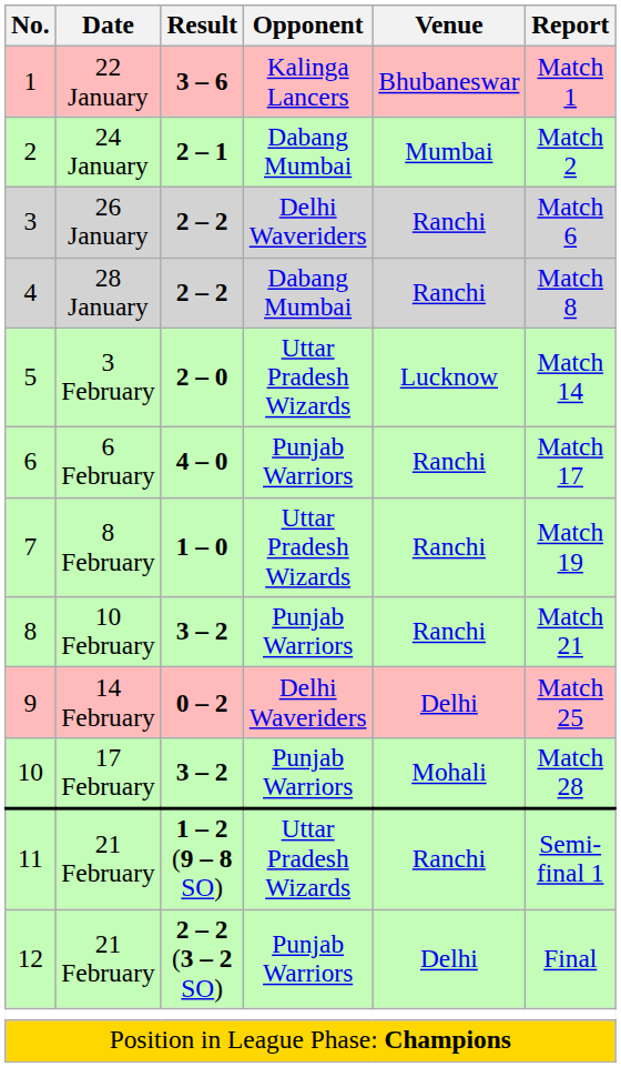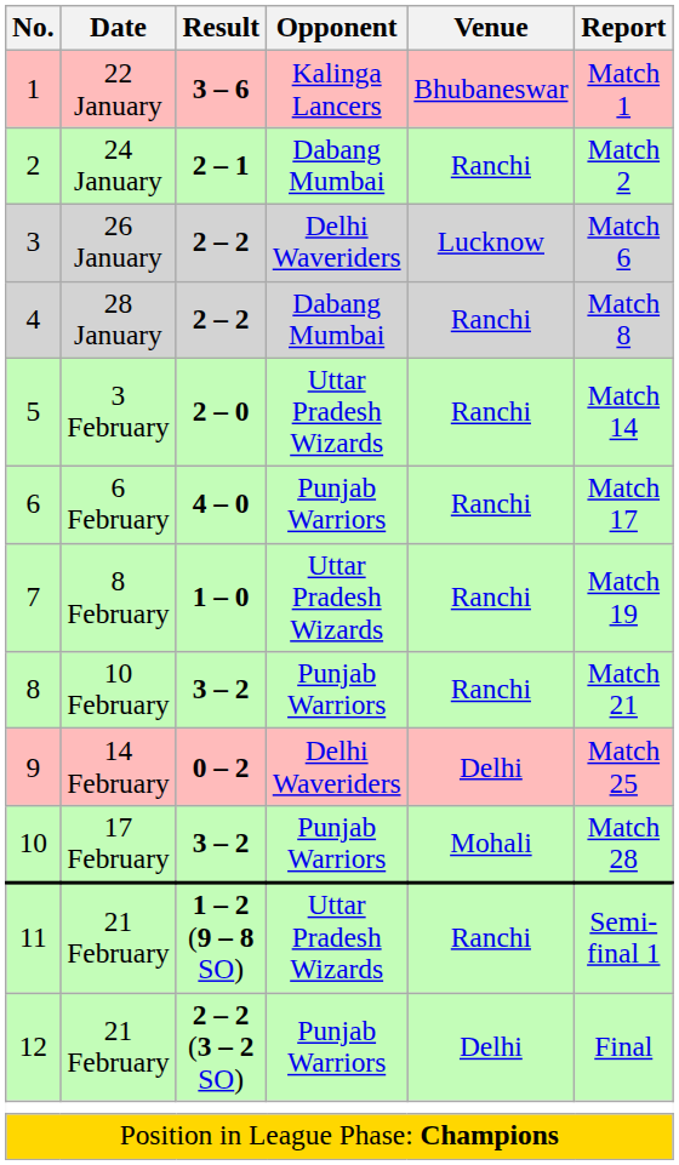 <table class=wikitable style="width:60%;text-align:center; border:none">
 <tr>
 <th>No.</th>
 <th>Date</th>
 <th>Result</th>
 <th>Opponent</th>
 <th>Venue</th>
 <th>Report</th>
 </tr>
 <tr style="background:#fbb;">
 <td>1</td>
 <td>22 January</td>
 <td><strong>3 – 6</strong></td>
 <td><a href='#'>Kalinga Lancers</a></td>
 <td><a href='#'>Bhubaneswar</a></td>
 <td><a href='#'>Match 1</a></td>
 </tr>
 <tr style="background:#c3fdb8;">
 <td>2</td>
 <td>24 January</td>
 <td><strong>2 – 1</strong></td>
 <td><a href='#'>Dabang Mumbai</a></td>
-<td><a href='#'>Mumbai</a></td>
+<td><a href='#'>Ranchi</a></td>
 <td><a href='#'>Match 2</a></td>
 </tr>
 <tr style="background:#d3d3d3;">
 <td>3</td>
 <td>26 January</td>
 <td><strong>2 – 2</strong></td>
 <td><a href='#'>Delhi Waveriders</a></td>
-<td><a href='#'>Ranchi</a></td>
+<td><a href='#'>Lucknow</a></td>
 <td><a href='#'>Match 6</a></td>
 </tr>
 <tr style="background:#d3d3d3;">
 <td>4</td>
 <td>28 January</td>
 <td><strong>2 – 2</strong></td>
 <td><a href='#'>Dabang Mumbai</a></td>
 <td><a href='#'>Ranchi</a></td>
 <td><a href='#'>Match 8</a></td>
 </tr>
 <tr style="background:#c3fdb8;">
 <td>5</td>
 <td>3 February</td>
 <td><strong>2 – 0</strong></td>
 <td><a href='#'>Uttar Pradesh Wizards</a></td>
-<td><a href='#'>Lucknow</a></td>
+<td><a href='#'>Ranchi</a></td>
 <td><a href='#'>Match 14</a></td>
 </tr>
 <tr style="background:#c3fdb8;">
 <td>6</td>
 <td>6 February</td>
 <td><strong>4 – 0</strong></td>
 <td><a href='#'>Punjab Warriors</a></td>
 <td><a href='#'>Ranchi</a></td>
 <td><a href='#'>Match 17</a></td>
 </tr>
 <tr style="background:#c3fdb8;">
 <td>7</td>
 <td>8 February</td>
 <td><strong>1 – 0</strong></td>
 <td><a href='#'>Uttar Pradesh Wizards</a></td>
 <td><a href='#'>Ranchi</a></td>
 <td><a href='#'>Match 19</a></td>
 </tr>
 <tr style="background:#c3fdb8;">
 <td>8</td>
 <td>10 February</td>
 <td><strong>3 – 2</strong></td>
 <td><a href='#'>Punjab Warriors</a></td>
 <td><a href='#'>Ranchi</a></td>
 <td><a href='#'>Match 21</a></td>
 </tr>
 <tr style="background:#fbb;">
 <td>9</td>
 <td>14 February</td>
 <td><strong>0 – 2</strong></td>
 <td><a href='#'>Delhi Waveriders</a></td>
 <td><a href='#'>Delhi</a></td>
 <td><a href='#'>Match 25</a></td>
 </tr>
 <tr style="background:#c3fdb8;">
 <td>10</td>
 <td>17 February</td>
 <td><strong>3 – 2</strong></td>
 <td><a href='#'>Punjab Warriors</a></td>
 <td><a href='#'>Mohali</a></td>
 <td><a href='#'>Match 28</a></td>
 </tr>
 <tr style="border-top:2px solid black;background:#c3fdb8;">
 <td>11</td>
 <td>21 February</td>
 <td><strong>1 – 2</strong> (<strong>9 – 8</strong> <a href='#'>SO</a>)</td>
 <td><a href='#'>Uttar Pradesh Wizards</a></td>
 <td><a href='#'>Ranchi</a></td>
 <td><a href='#'>Semi-final 1</a></td>
 </tr>
 <tr style="background:#c3fdb8;">
 <td>12</td>
 <td>21 February</td>
 <td><strong>2 – 2</strong> (<strong>3 – 2</strong> <a href='#'>SO</a>)</td>
 <td><a href='#'>Punjab Warriors</a></td>
 <td><a href='#'>Delhi</a></td>
 <td><a href='#'>Final</a></td>
 </tr>
 <tr>
 <td colspan="6" style="background:#ffffff; border:none"></td>
 </tr>
 <tr style="background:gold;">
 <td colspan="6">Position in League Phase: <strong>Champions</strong></td>
 </tr>
 </table>
